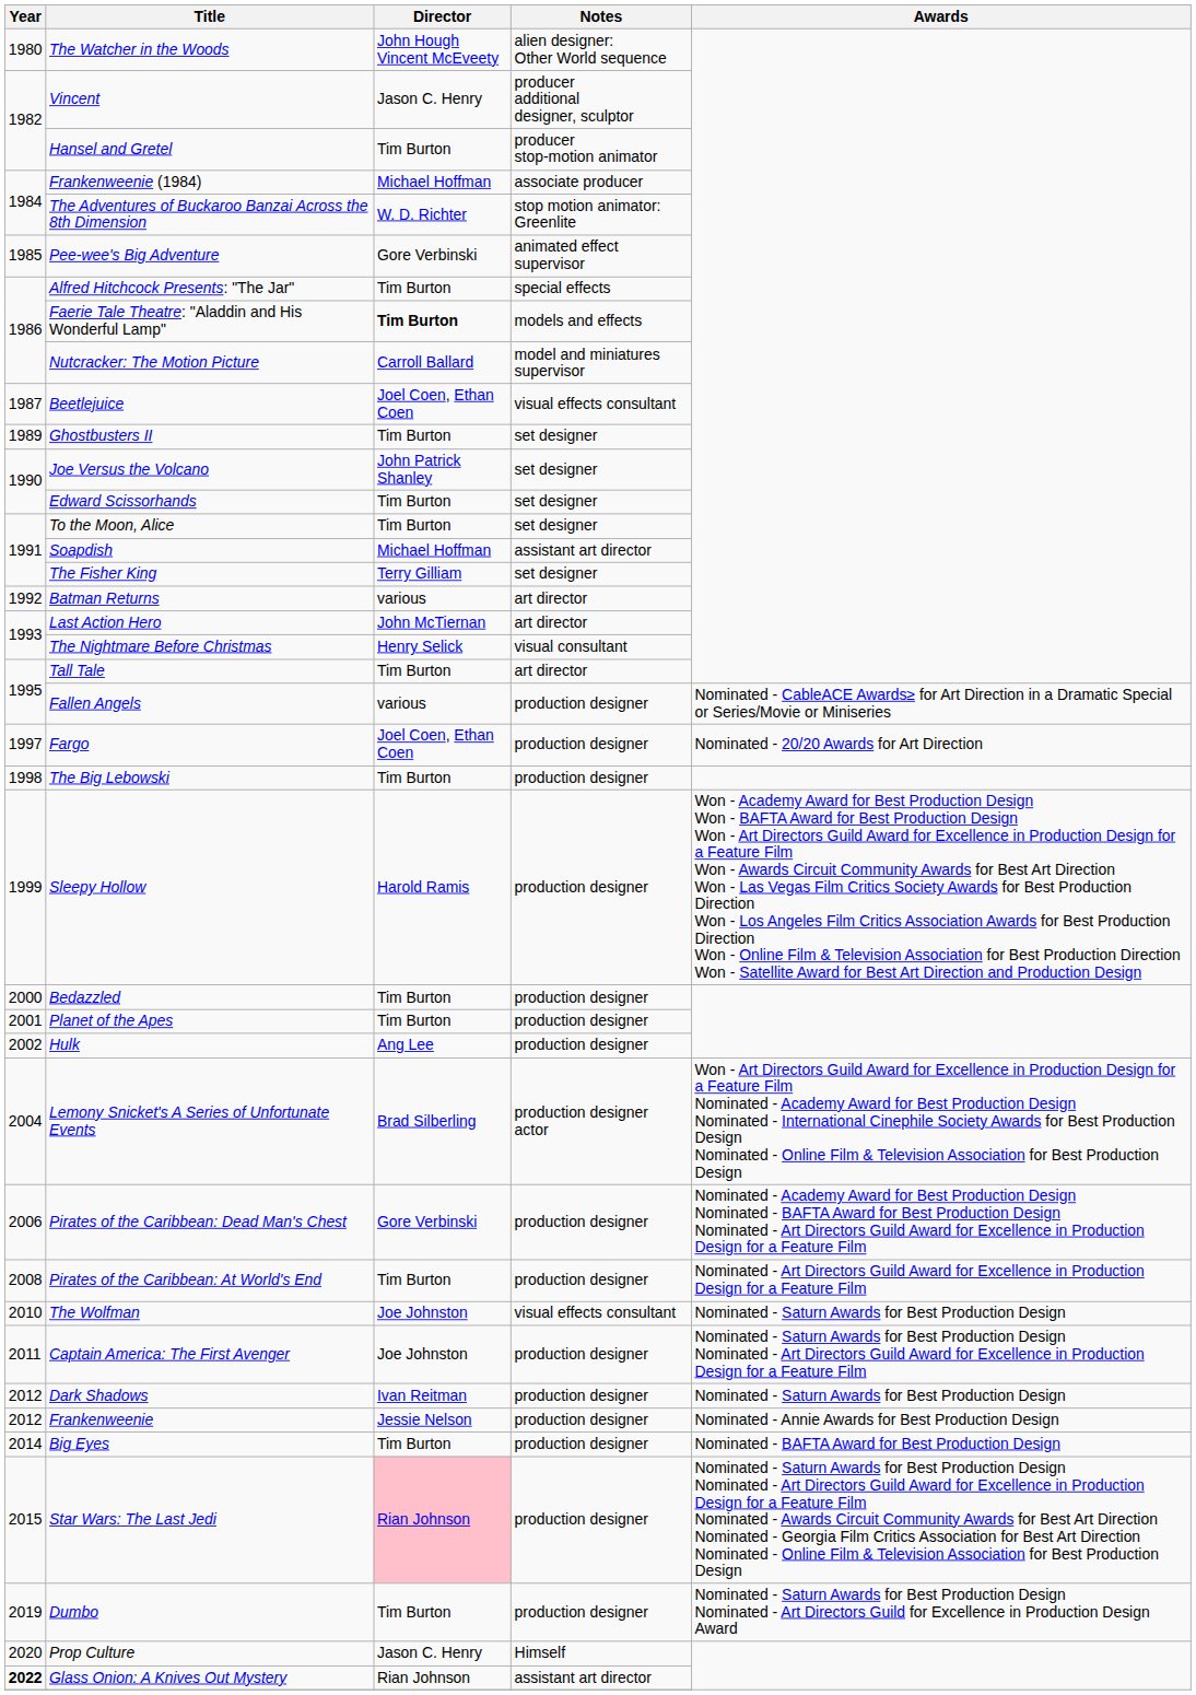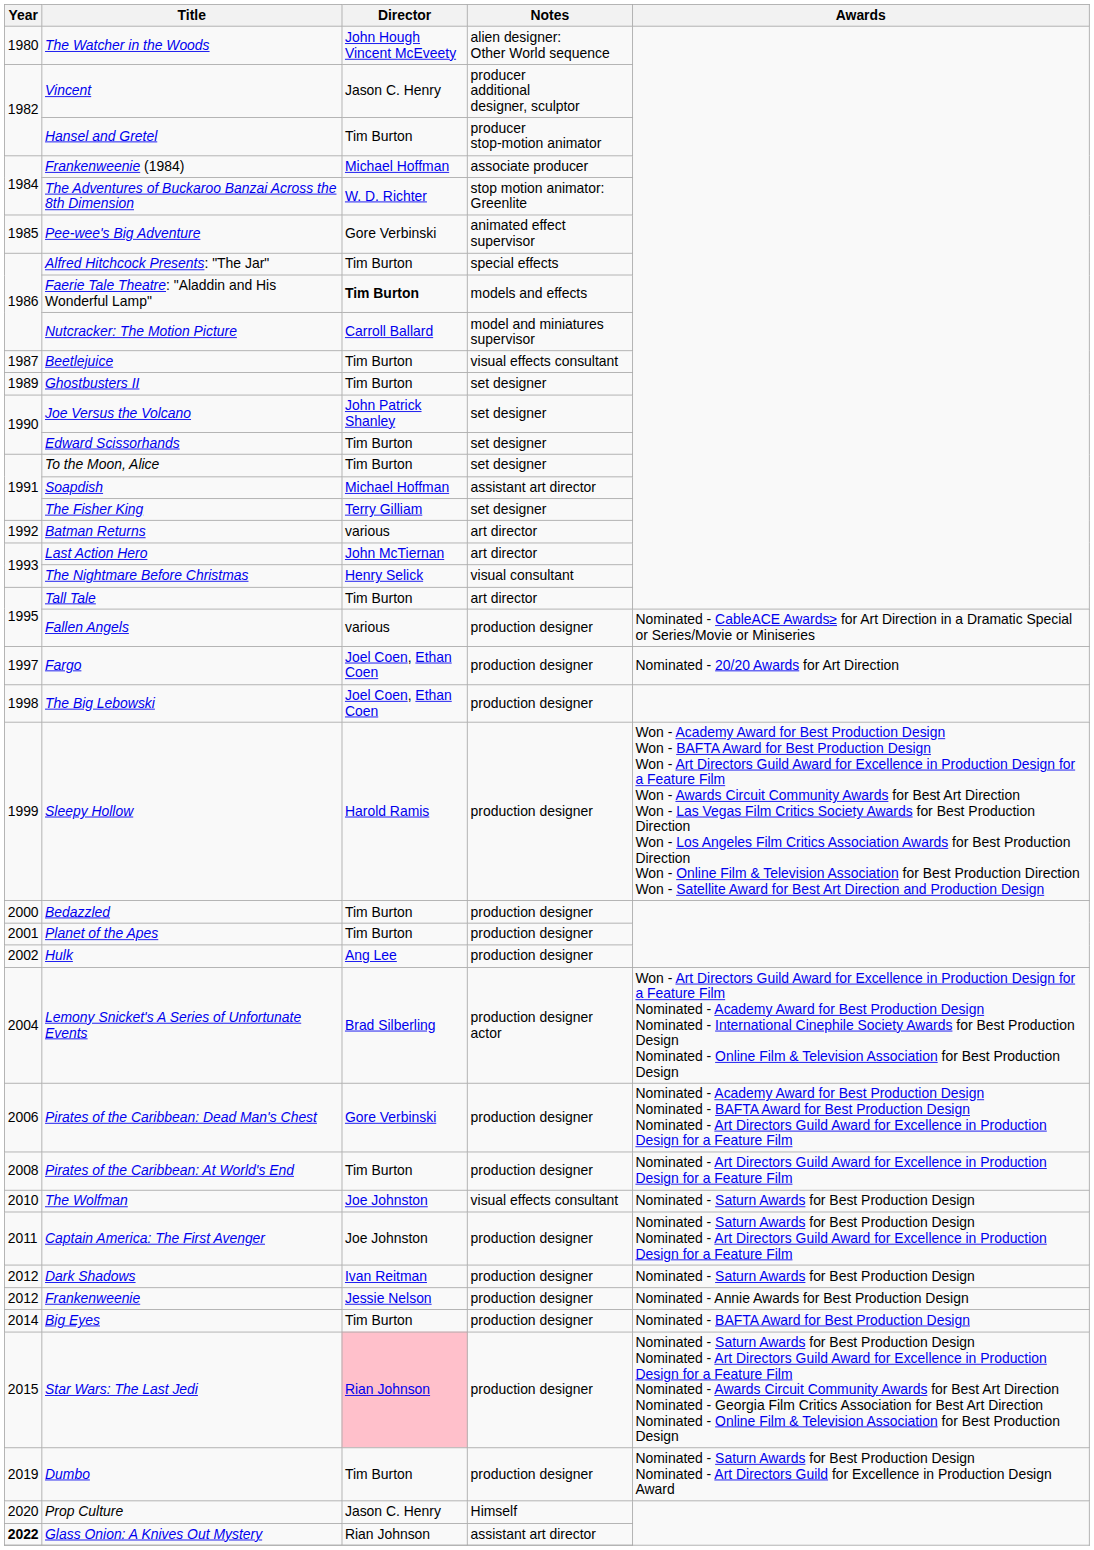 <table class="wikitable sortable">
 <tr>
 <th>Year</th>
 <th>Title</th>
 <th>Director</th>
 <th>Notes</th>
 <th>Awards</th>
 </tr>
 <tr>
 <td>1980</td>
 <td><em><a href='#'>The Watcher in the Woods</a></em></td>
 <td><a href='#'>John Hough</a><br><a href='#'>Vincent McEveety</a></td>
 <td>alien designer:<br>Other World sequence</td>
 </tr>
 <tr>
 <td rowspan=2>1982</td>
 <td><em><a href='#'>Vincent</a></em></td>
 <td>Jason C. Henry</td>
 <td>producer<br>additional<br>designer, sculptor</td>
 </tr>
 <tr>
 <td><em><a href='#'>Hansel and Gretel</a></em></td>
 <td>Tim Burton</td>
 <td>producer<br>stop-motion animator</td>
 </tr>
 <tr>
 <td rowspan=2>1984</td>
 <td><em><a href='#'>Frankenweenie</a></em> (1984)</td>
 <td><a href='#'>Michael Hoffman</a></td>
 <td>associate producer</td>
 </tr>
 <tr>
 <td><em><a href='#'>The Adventures of Buckaroo Banzai Across the 8th Dimension</a></em></td>
 <td><a href='#'>W. D. Richter</a></td>
 <td>stop motion animator: Greenlite</td>
 </tr>
 <tr>
 <td>1985</td>
 <td><em><a href='#'>Pee-wee's Big Adventure</a></em></td>
 <td>Gore Verbinski</td>
 <td>animated effect supervisor</td>
 </tr>
 <tr>
 <td rowspan=3>1986</td>
 <td><em><a href='#'>Alfred Hitchcock Presents</a></em>: "The Jar"</td>
 <td>Tim Burton</td>
 <td>special effects</td>
 </tr>
 <tr>
 <td><em><a href='#'>Faerie Tale Theatre</a></em>: "Aladdin and His Wonderful Lamp"</td>
 <td><strong>Tim Burton</strong></td>
 <td>models and effects</td>
 </tr>
 <tr>
 <td><em><a href='#'>Nutcracker: The Motion Picture</a></em></td>
 <td><a href='#'>Carroll Ballard</a></td>
 <td>model and miniatures supervisor</td>
 </tr>
 <tr>
 <td>1987</td>
 <td><em><a href='#'>Beetlejuice</a></em></td>
-<td><a href='#'>Joel Coen</a>, <a href='#'>Ethan Coen</a></td>
+<td>Tim Burton</td>
 <td>visual effects consultant</td>
 </tr>
 <tr>
 <td>1989</td>
 <td><em><a href='#'>Ghostbusters II</a></em></td>
 <td>Tim Burton</td>
 <td>set designer</td>
 </tr>
 <tr>
 <td rowspan=2>1990</td>
 <td><em><a href='#'>Joe Versus the Volcano</a></em></td>
 <td><a href='#'>John Patrick Shanley</a></td>
 <td>set designer</td>
 </tr>
 <tr>
 <td><em><a href='#'>Edward Scissorhands</a></em></td>
 <td>Tim Burton</td>
 <td>set designer</td>
 </tr>
 <tr>
 <td rowspan=3>1991</td>
 <td><em>To the Moon, Alice</em></td>
 <td>Tim Burton</td>
 <td>set designer</td>
 </tr>
 <tr>
 <td><em><a href='#'>Soapdish</a></em></td>
 <td><a href='#'>Michael Hoffman</a></td>
 <td>assistant art director</td>
 </tr>
 <tr>
 <td><em><a href='#'>The Fisher King</a></em></td>
 <td><a href='#'>Terry Gilliam</a></td>
 <td>set designer</td>
 </tr>
 <tr>
 <td>1992</td>
 <td><em><a href='#'>Batman Returns</a></em></td>
 <td>various</td>
 <td>art director</td>
 </tr>
 <tr>
 <td rowspan=2>1993</td>
 <td><em><a href='#'>Last Action Hero</a></em></td>
 <td><a href='#'>John McTiernan</a></td>
 <td>art director</td>
 </tr>
 <tr>
 <td><em><a href='#'>The Nightmare Before Christmas</a></em></td>
 <td><a href='#'>Henry Selick</a></td>
 <td>visual consultant</td>
 </tr>
 <tr>
 <td rowspan=2>1995</td>
 <td><em><a href='#'>Tall Tale</a></em></td>
 <td>Tim Burton</td>
 <td>art director</td>
 </tr>
 <tr>
 <td><em><a href='#'>Fallen Angels</a></em></td>
 <td>various</td>
 <td>production designer</td>
 <td>Nominated - <a href='#'>CableACE Awards≥</a> for Art Direction in a Dramatic Special or Series/Movie or Miniseries</td>
 </tr>
 <tr>
 <td>1997</td>
 <td><em><a href='#'>Fargo</a></em></td>
 <td><a href='#'>Joel Coen</a>, <a href='#'>Ethan Coen</a></td>
 <td>production designer</td>
 <td>Nominated - <a href='#'>20/20 Awards</a> for Art Direction</td>
 </tr>
 <tr>
 <td>1998</td>
 <td><em><a href='#'>The Big Lebowski</a></em></td>
-<td>Tim Burton</td>
+<td><a href='#'>Joel Coen</a>, <a href='#'>Ethan Coen</a></td>
 <td>production designer</td>
 </tr>
 <tr>
 <td>1999</td>
 <td><em><a href='#'>Sleepy Hollow</a></em></td>
 <td><a href='#'>Harold Ramis</a></td>
 <td>production designer</td>
 <td>Won - <a href='#'>Academy Award for Best Production Design</a><br>Won - <a href='#'>BAFTA Award for Best Production Design</a><br>Won - <a href='#'>Art Directors Guild Award for Excellence in Production Design for a Feature Film</a><br>Won - <a href='#'>Awards Circuit Community Awards</a> for Best Art Direction<br>Won - <a href='#'>Las Vegas Film Critics Society Awards</a> for Best Production Direction<br>Won - <a href='#'>Los Angeles Film Critics Association Awards</a> for Best Production Direction<br>Won - <a href='#'>Online Film & Television Association</a> for Best Production Direction<br>Won - <a href='#'>Satellite Award for Best Art Direction and Production Design</a></td>
 </tr>
 <tr>
 <td>2000</td>
 <td><em><a href='#'>Bedazzled</a></em></td>
 <td>Tim Burton</td>
 <td>production designer</td>
 </tr>
 <tr>
 <td>2001</td>
 <td><em><a href='#'>Planet of the Apes</a></em></td>
 <td>Tim Burton</td>
 <td>production designer</td>
 </tr>
 <tr>
 <td>2002</td>
 <td><em><a href='#'>Hulk</a></em></td>
 <td><a href='#'>Ang Lee</a></td>
 <td>production designer</td>
 </tr>
 <tr>
 <td>2004</td>
 <td><em><a href='#'>Lemony Snicket's A Series of Unfortunate Events</a></em></td>
 <td><a href='#'>Brad Silberling</a></td>
 <td>production designer<br>actor</td>
 <td>Won - <a href='#'>Art Directors Guild Award for Excellence in Production Design for a Feature Film</a><br>Nominated - <a href='#'>Academy Award for Best Production Design</a><br>Nominated - <a href='#'>International Cinephile Society Awards</a> for Best Production Design<br>Nominated - <a href='#'>Online Film & Television Association</a> for Best Production Design</td>
 </tr>
 <tr>
 <td>2006</td>
 <td><em><a href='#'>Pirates of the Caribbean: Dead Man's Chest</a></em></td>
 <td><a href='#'>Gore Verbinski</a></td>
 <td>production designer</td>
 <td>Nominated - <a href='#'>Academy Award for Best Production Design</a><br>Nominated - <a href='#'>BAFTA Award for Best Production Design</a><br>Nominated - <a href='#'>Art Directors Guild Award for Excellence in Production Design for a Feature Film</a></td>
 </tr>
 <tr>
 <td>2008</td>
 <td><em><a href='#'>Pirates of the Caribbean: At World's End</a></em></td>
 <td>Tim Burton</td>
 <td>production designer</td>
 <td>Nominated - <a href='#'>Art Directors Guild Award for Excellence in Production Design for a Feature Film</a></td>
 </tr>
 <tr>
 <td>2010</td>
 <td><em><a href='#'>The Wolfman</a></em></td>
 <td><a href='#'>Joe Johnston</a></td>
 <td>visual effects consultant</td>
 <td>Nominated - <a href='#'>Saturn Awards</a> for Best Production Design</td>
 </tr>
 <tr>
 <td>2011</td>
 <td><em><a href='#'>Captain America: The First Avenger</a></em></td>
 <td>Joe Johnston</td>
 <td>production designer</td>
 <td>Nominated - <a href='#'>Saturn Awards</a> for Best Production Design<br>Nominated - <a href='#'>Art Directors Guild Award for Excellence in Production Design for a Feature Film</a></td>
 </tr>
 <tr>
 <td>2012</td>
 <td><em><a href='#'>Dark Shadows</a></em></td>
 <td><a href='#'>Ivan Reitman</a></td>
 <td>production designer</td>
 <td>Nominated - <a href='#'>Saturn Awards</a> for Best Production Design</td>
 </tr>
 <tr>
 <td>2012</td>
 <td><em><a href='#'>Frankenweenie</a></em></td>
 <td><a href='#'>Jessie Nelson</a></td>
 <td>production designer</td>
 <td>Nominated - Annie Awards for Best Production Design</td>
 </tr>
 <tr>
 <td>2014</td>
 <td><em><a href='#'>Big Eyes</a></em></td>
 <td>Tim Burton</td>
 <td>production designer</td>
 <td>Nominated - <a href='#'>BAFTA Award for Best Production Design</a></td>
 </tr>
 <tr>
 <td>2015</td>
 <td><em><a href='#'>Star Wars: The Last Jedi</a></em></td>
 <td style="background: pink;"><a href='#'>Rian Johnson</a></td>
 <td>production designer</td>
 <td>Nominated - <a href='#'>Saturn Awards</a> for Best Production Design<br>Nominated - <a href='#'>Art Directors Guild Award for Excellence in Production Design for a Feature Film</a><br>Nominated - <a href='#'>Awards Circuit Community Awards</a> for Best Art Direction<br>Nominated - Georgia Film Critics Association for Best Art Direction<br>Nominated - <a href='#'>Online Film & Television Association</a> for Best Production Design</td>
 </tr>
 <tr>
 <td>2019</td>
 <td><em><a href='#'>Dumbo</a></em></td>
 <td>Tim Burton</td>
 <td>production designer</td>
 <td>Nominated - <a href='#'>Saturn Awards</a> for Best Production Design<br>Nominated - <a href='#'>Art Directors Guild</a> for Excellence in Production Design Award</td>
 </tr>
 <tr>
 <td>2020</td>
 <td><em>Prop Culture</em></td>
 <td>Jason C. Henry</td>
 <td>Himself</td>
 </tr>
 <tr>
 <td><strong>2022</strong></td>
 <td><em><a href='#'>Glass Onion: A Knives Out Mystery</a></em></td>
 <td>Rian Johnson</td>
 <td>assistant art director</td>
 </tr>
 <tr>
 </tr>
 </table>
